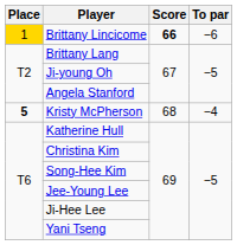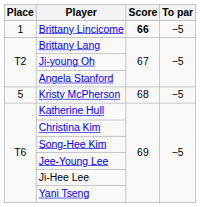 <table class="wikitable">
 <tr>
 <th>Place</th>
 <th>Player</th>
 <th>Score</th>
 <th>To par</th>
 </tr>
 <tr>
-<td align=center style="background: gold;">1</td>
+<td align=center>1</td>
 <td> <a href='#'>Brittany Lincicome</a></td>
 <td align=center><strong>66</strong></td>
-<td align=center>−6</td>
+<td align=center>−5</td>
 </tr>
 <tr>
 <td rowspan=3 align=center>T2</td>
 <td> <a href='#'>Brittany Lang</a></td>
 <td rowspan=3 align=center>67</td>
 <td rowspan=3 align=center>−5</td>
 </tr>
 <tr>
 <td> <a href='#'>Ji-young Oh</a></td>
 </tr>
 <tr>
 <td> <a href='#'>Angela Stanford</a></td>
 </tr>
 <tr>
-<td align=center><strong>5</strong></td>
+<td align=center>5</td>
 <td> <a href='#'>Kristy McPherson</a></td>
 <td align=center>68</td>
-<td align=center>−4</td>
+<td align=center>−5</td>
 </tr>
 <tr>
 <td rowspan=6 align=center>T6</td>
 <td> <a href='#'>Katherine Hull</a></td>
 <td rowspan=6 align=center>69</td>
 <td rowspan=6 align=center>−5</td>
 </tr>
 <tr>
 <td> <a href='#'>Christina Kim</a></td>
 </tr>
 <tr>
 <td> <a href='#'>Song-Hee Kim</a></td>
 </tr>
 <tr>
 <td> <a href='#'>Jee-Young Lee</a></td>
 </tr>
 <tr>
 <td> Ji-Hee Lee</td>
 </tr>
 <tr>
 <td> <a href='#'>Yani Tseng</a></td>
 </tr>
 </table>
